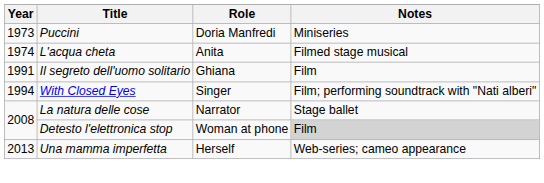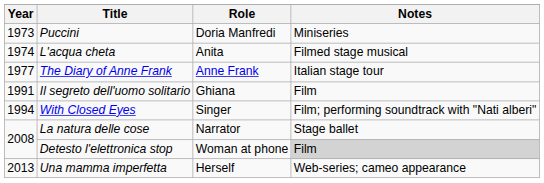 <table class="wikitable">
 <tr>
 </tr>
 <tr>
 <th>Year</th>
 <th>Title</th>
 <th>Role</th>
 <th>Notes</th>
 </tr>
 <tr>
 <td>1973</td>
 <td><em>Puccini</em></td>
 <td>Doria Manfredi</td>
 <td>Miniseries</td>
 </tr>
 <tr>
 <td>1974</td>
 <td><em>L'acqua cheta</em></td>
 <td>Anita</td>
 <td>Filmed stage musical</td>
+</tr>
+<tr>
+<td>1977</td>
+<td><em><a href='#'>The Diary of Anne Frank</a></em></td>
+<td><a href='#'>Anne Frank</a></td>
+<td>Italian stage tour</td>
 </tr>
 <tr>
 <td>1991</td>
 <td><em>Il segreto dell'uomo solitario</em></td>
 <td>Ghiana</td>
 <td>Film</td>
 </tr>
 <tr>
 <td>1994</td>
 <td><em><a href='#'>With Closed Eyes</a></em></td>
 <td>Singer</td>
 <td>Film; performing soundtrack with "Nati alberi"</td>
 </tr>
 <tr>
 <td rowspan="2">2008</td>
 <td><em>La natura delle cose</em></td>
 <td>Narrator</td>
 <td>Stage ballet</td>
 </tr>
 <tr>
 <td><em>Detesto l'elettronica stop</em></td>
 <td>Woman at phone</td>
 <td style="background: lightgrey;">Film</td>
 </tr>
 <tr>
 <td>2013</td>
 <td><em>Una mamma imperfetta</em></td>
 <td>Herself</td>
 <td>Web-series; cameo appearance</td>
 </tr>
 </table>
